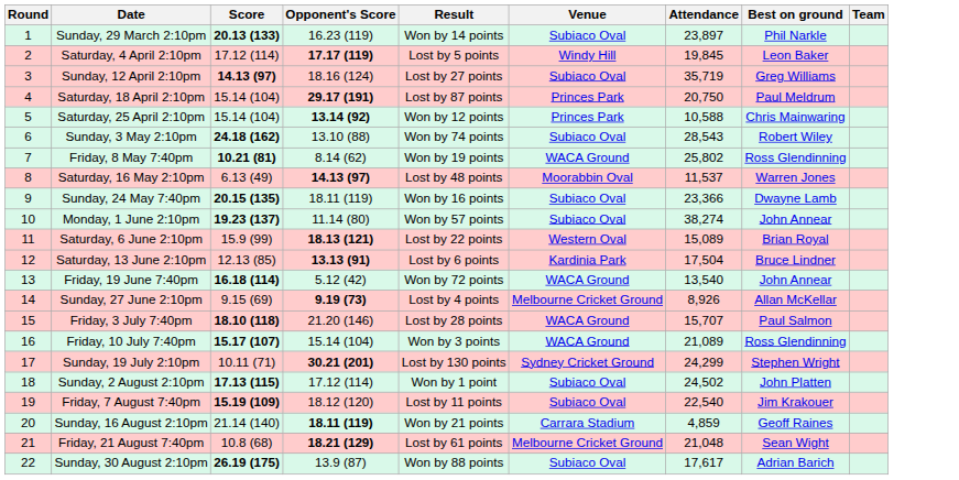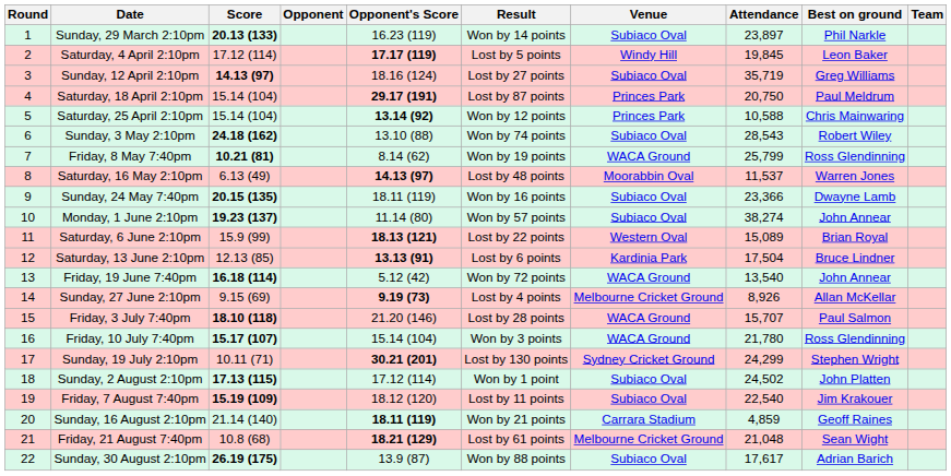 <table class="wikitable">
 <tr>
 <th>Round</th>
 <th>Date</th>
 <th>Score</th>
+<th>Opponent</th>
 <th>Opponent's Score</th>
 <th>Result</th>
 <th>Venue</th>
 <th>Attendance</th>
 <th>Best on ground</th>
 <th>Team</th>
 </tr>
 <tr align="center" style="background:#d9f9e9;">
 <td>1</td>
 <td>Sunday, 29 March 2:10pm</td>
 <td><strong>20.13 (133)</strong></td>
+<td></td>
 <td>16.23 (119)</td>
 <td>Won by 14 points</td>
 <td><a href='#'>Subiaco Oval</a></td>
 <td>23,897</td>
 <td><a href='#'>Phil Narkle</a></td>
 <td></td>
 </tr>
 <tr align="center" style="background:#fcc;">
 <td>2</td>
 <td>Saturday, 4 April 2:10pm</td>
 <td>17.12 (114)</td>
+<td></td>
 <td><strong>17.17 (119)</strong></td>
 <td>Lost by 5 points</td>
 <td><a href='#'>Windy Hill</a></td>
 <td>19,845</td>
 <td><a href='#'>Leon Baker</a></td>
 <td></td>
 </tr>
 <tr align="center" style="background:#fcc;">
 <td>3</td>
 <td>Sunday, 12 April 2:10pm</td>
 <td><strong>14.13 (97)</strong></td>
+<td></td>
 <td>18.16 (124)</td>
 <td>Lost by 27 points</td>
 <td><a href='#'>Subiaco Oval</a></td>
 <td>35,719</td>
 <td><a href='#'>Greg Williams</a></td>
 <td></td>
 </tr>
 <tr align="center" style="background:#fcc;">
 <td>4</td>
 <td>Saturday, 18 April 2:10pm</td>
 <td>15.14 (104)</td>
+<td></td>
 <td><strong>29.17 (191)</strong></td>
 <td>Lost by 87 points</td>
 <td><a href='#'>Princes Park</a></td>
 <td>20,750</td>
 <td><a href='#'>Paul Meldrum</a></td>
 <td></td>
 </tr>
 <tr align="center" style="background:#d9f9e9;">
 <td>5</td>
 <td>Saturday, 25 April 2:10pm</td>
 <td>15.14 (104)</td>
+<td></td>
 <td><strong>13.14 (92)</strong></td>
 <td>Won by 12 points</td>
 <td><a href='#'>Princes Park</a></td>
 <td>10,588</td>
 <td><a href='#'>Chris Mainwaring</a></td>
 <td></td>
 </tr>
 <tr align="center" style="background:#d9f9e9;">
 <td>6</td>
 <td>Sunday, 3 May 2:10pm</td>
 <td><strong>24.18 (162)</strong></td>
+<td></td>
 <td>13.10 (88)</td>
 <td>Won by 74 points</td>
 <td><a href='#'>Subiaco Oval</a></td>
 <td>28,543</td>
 <td><a href='#'>Robert Wiley</a></td>
 <td></td>
 </tr>
 <tr align="center" style="background:#d9f9e9;">
 <td>7</td>
 <td>Friday, 8 May 7:40pm</td>
 <td><strong>10.21 (81)</strong></td>
+<td></td>
 <td>8.14 (62)</td>
 <td>Won by 19 points</td>
 <td><a href='#'>WACA Ground</a></td>
-<td>25,802</td>
+<td>25,799</td>
 <td><a href='#'>Ross Glendinning</a></td>
 <td></td>
 </tr>
 <tr align="center" style="background:#fcc;">
 <td>8</td>
 <td>Saturday, 16 May 2:10pm</td>
 <td>6.13 (49)</td>
+<td></td>
 <td><strong>14.13 (97)</strong></td>
 <td>Lost by 48 points</td>
 <td><a href='#'>Moorabbin Oval</a></td>
 <td>11,537</td>
 <td><a href='#'>Warren Jones</a></td>
 <td></td>
 </tr>
 <tr align="center" style="background:#d9f9e9;">
 <td>9</td>
 <td>Sunday, 24 May 7:40pm</td>
 <td><strong>20.15 (135)</strong></td>
+<td></td>
 <td>18.11 (119)</td>
 <td>Won by 16 points</td>
 <td><a href='#'>Subiaco Oval</a></td>
 <td>23,366</td>
 <td><a href='#'>Dwayne Lamb</a></td>
 <td></td>
 </tr>
 <tr align="center" style="background:#d9f9e9;">
 <td>10</td>
 <td>Monday, 1 June 2:10pm</td>
 <td><strong>19.23 (137)</strong></td>
+<td></td>
 <td>11.14 (80)</td>
 <td>Won by 57 points</td>
 <td><a href='#'>Subiaco Oval</a></td>
 <td>38,274</td>
 <td><a href='#'>John Annear</a></td>
 <td></td>
 </tr>
 <tr align="center" style="background:#fcc;">
 <td>11</td>
 <td>Saturday, 6 June 2:10pm</td>
 <td>15.9 (99)</td>
+<td></td>
 <td><strong>18.13 (121)</strong></td>
 <td>Lost by 22 points</td>
 <td><a href='#'>Western Oval</a></td>
 <td>15,089</td>
 <td><a href='#'>Brian Royal</a></td>
 <td></td>
 </tr>
 <tr align="center" style="background:#fcc;">
 <td>12</td>
 <td>Saturday, 13 June 2:10pm</td>
 <td>12.13 (85)</td>
+<td></td>
 <td><strong>13.13 (91)</strong></td>
 <td>Lost by 6 points</td>
 <td><a href='#'>Kardinia Park</a></td>
 <td>17,504</td>
 <td><a href='#'>Bruce Lindner</a></td>
 <td></td>
 </tr>
 <tr align="center" style="background:#d9f9e9;">
 <td>13</td>
 <td>Friday, 19 June 7:40pm</td>
 <td><strong>16.18 (114)</strong></td>
+<td></td>
 <td>5.12 (42)</td>
 <td>Won by 72 points</td>
 <td><a href='#'>WACA Ground</a></td>
 <td>13,540</td>
 <td><a href='#'>John Annear</a></td>
 <td></td>
 </tr>
 <tr align="center" style="background:#fcc;">
 <td>14</td>
 <td>Sunday, 27 June 2:10pm</td>
 <td>9.15 (69)</td>
+<td></td>
 <td><strong>9.19 (73)</strong></td>
 <td>Lost by 4 points</td>
 <td><a href='#'>Melbourne Cricket Ground</a></td>
 <td>8,926</td>
 <td><a href='#'>Allan McKellar</a></td>
 <td></td>
 </tr>
 <tr align="center" style="background:#fcc;">
 <td>15</td>
 <td>Friday, 3 July 7:40pm</td>
 <td><strong>18.10 (118)</strong></td>
+<td></td>
 <td>21.20 (146)</td>
 <td>Lost by 28 points</td>
 <td><a href='#'>WACA Ground</a></td>
 <td>15,707</td>
 <td><a href='#'>Paul Salmon</a></td>
 <td></td>
 </tr>
 <tr align="center" style="background:#d9f9e9;">
 <td>16</td>
 <td>Friday, 10 July 7:40pm</td>
 <td><strong>15.17 (107)</strong></td>
+<td></td>
 <td>15.14 (104)</td>
 <td>Won by 3 points</td>
 <td><a href='#'>WACA Ground</a></td>
-<td>21,089</td>
+<td>21,780</td>
 <td><a href='#'>Ross Glendinning</a></td>
 <td></td>
 </tr>
 <tr align="center" style="background:#fcc;">
 <td>17</td>
 <td>Sunday, 19 July 2:10pm</td>
 <td>10.11 (71)</td>
+<td></td>
 <td><strong>30.21 (201)</strong></td>
 <td>Lost by 130 points</td>
 <td><a href='#'>Sydney Cricket Ground</a></td>
 <td>24,299</td>
 <td><a href='#'>Stephen Wright</a></td>
 <td></td>
 </tr>
 <tr align="center" style="background:#d9f9e9;">
 <td>18</td>
 <td>Sunday, 2 August 2:10pm</td>
 <td><strong>17.13 (115)</strong></td>
+<td></td>
 <td>17.12 (114)</td>
 <td>Won by 1 point</td>
 <td><a href='#'>Subiaco Oval</a></td>
 <td>24,502</td>
 <td><a href='#'>John Platten</a></td>
 <td></td>
 </tr>
 <tr align="center" style="background:#fcc;">
 <td>19</td>
 <td>Friday, 7 August 7:40pm</td>
 <td><strong>15.19 (109)</strong></td>
+<td></td>
 <td>18.12 (120)</td>
 <td>Lost by 11 points</td>
 <td><a href='#'>Subiaco Oval</a></td>
 <td>22,540</td>
 <td><a href='#'>Jim Krakouer</a></td>
 <td></td>
 </tr>
 <tr align="center" style="background:#d9f9e9;">
 <td>20</td>
 <td>Sunday, 16 August 2:10pm</td>
 <td>21.14 (140)</td>
+<td></td>
 <td><strong>18.11 (119)</strong></td>
 <td>Won by 21 points</td>
 <td><a href='#'>Carrara Stadium</a></td>
 <td>4,859</td>
 <td><a href='#'>Geoff Raines</a></td>
 <td></td>
 </tr>
 <tr align="center" style="background:#fcc;">
 <td>21</td>
 <td>Friday, 21 August 7:40pm</td>
 <td>10.8 (68)</td>
+<td></td>
 <td><strong>18.21 (129)</strong></td>
 <td>Lost by 61 points</td>
 <td><a href='#'>Melbourne Cricket Ground</a></td>
 <td>21,048</td>
 <td><a href='#'>Sean Wight</a></td>
 <td></td>
 </tr>
 <tr align="center" style="background:#d9f9e9;">
 <td>22</td>
 <td>Sunday, 30 August 2:10pm</td>
 <td><strong>26.19 (175)</strong></td>
+<td></td>
 <td>13.9 (87)</td>
 <td>Won by 88 points</td>
 <td><a href='#'>Subiaco Oval</a></td>
 <td>17,617</td>
 <td><a href='#'>Adrian Barich</a></td>
 <td></td>
 </tr>
 </table>
